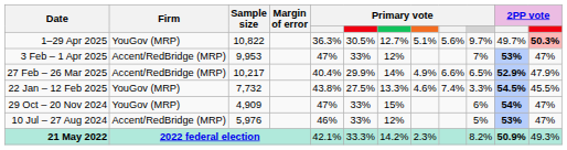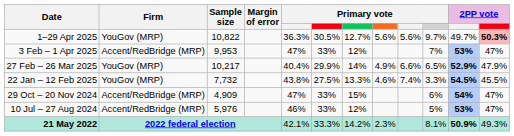 <table class="nowrap wikitable tpl-blanktable" style=text-align:center;font-size:90%>
 <tr>
 <th rowspan=2>Date</th>
 <th rowspan=2>Firm</th>
 <th rowspan=2>Sample<br>size</th>
 <th rowspan=2>Margin<br>of error</th>
 <th colspan=6>Primary vote</th>
 <th colspan=2 class=unsortable style=background:#ebbce3><a href='#'>2PP vote</a></th>
 </tr>
 <tr>
 <th style=background:></th>
 <th style="background:#F00011"></th>
 <th style=background:#10C25B></th>
 <th style=background:#f36c21></th>
 <th style=background:></th>
 <th style=background:lightgray></th>
 <th style=background:></th>
 <th style="background:#F00011"></th>
 </tr>
 <tr>
 <td align=right>1–29 Apr 2025</td>
 <td align=left>YouGov (MRP)</td>
 <td>10,822</td>
 <td></td>
 <td>36.3%</td>
 <td>30.5%</td>
 <td>12.7%</td>
-<td>5.1%</td>
+<td>5.6%</td>
 <td>5.6%</td>
 <td>9.7%</td>
 <td>49.7%</td>
 <th style="background:#FFB6B6">50.3%</th>
 </tr>
 <tr>
 <td align=right>3 Feb – 1 Apr 2025</td>
 <td align=left>Accent/RedBridge (MRP)</td>
 <td>9,953</td>
 <td></td>
 <td>47%</td>
 <td>33%</td>
 <td>12%</td>
 <td></td>
 <td></td>
 <td>7%</td>
 <th style="background:#B6CDFB">53%</th>
 <td>47%</td>
 </tr>
 <tr>
 <td align=right>27 Feb – 26 Mar 2025</td>
-<td align=left>Accent/RedBridge (MRP)</td>
+<td align=left>YouGov (MRP)</td>
 <td>10,217</td>
 <td></td>
 <td>40.4%</td>
 <td>29.9%</td>
 <td>14%</td>
 <td>4.9%</td>
 <td>6.6%</td>
 <td>6.5%</td>
 <th style="background:#B6CDFB">52.9%</th>
 <td>47.9%</td>
 </tr>
 <tr>
 <td align=right>22 Jan – 12 Feb 2025</td>
 <td align=left>YouGov (MRP)</td>
 <td>7,732</td>
 <td></td>
 <td>43.8%</td>
 <td>27.5%</td>
 <td>13.3%</td>
 <td>4.6%</td>
 <td>7.4%</td>
 <td>3.3%</td>
 <th style="background:#B6CDFB">54.5%</th>
 <td>45.5%</td>
 </tr>
 <tr>
 <td align=right>29 Oct – 20 Nov 2024</td>
-<td align=left>YouGov (MRP)</td>
+<td align=left>Accent/RedBridge (MRP)</td>
 <td>4,909</td>
 <td></td>
 <td>47%</td>
 <td>33%</td>
 <td>15%</td>
 <td></td>
 <td></td>
 <td>6%</td>
 <th style="background:#B6CDFB">54%</th>
 <td>47%</td>
 </tr>
 <tr>
 <td align=right>10 Jul – 27 Aug 2024</td>
 <td align=left>Accent/RedBridge (MRP)</td>
 <td>5,976</td>
 <td></td>
 <td>46%</td>
 <td>33%</td>
 <td>12%</td>
 <td></td>
 <td></td>
 <td>5%</td>
 <th style="background:#B6CDFB">53%</th>
 <td>47%</td>
 </tr>
 <tr style="background:#b0e9db">
 <td style="text-align:right" data-sort-value="21-May-2022"><strong>21 May 2022</strong></td>
 <td colspan="3" style="text-align:center"><strong><a href='#'>2022 federal election</a></strong></td>
 <td>42.1%</td>
 <td>33.3%</td>
 <td>14.2%</td>
 <td>2.3%</td>
 <td></td>
-<td>8.2%</td>
+<td>8.1%</td>
 <td><strong>50.9%</strong></td>
 <td>49.3%</td>
 </tr>
 </table>
